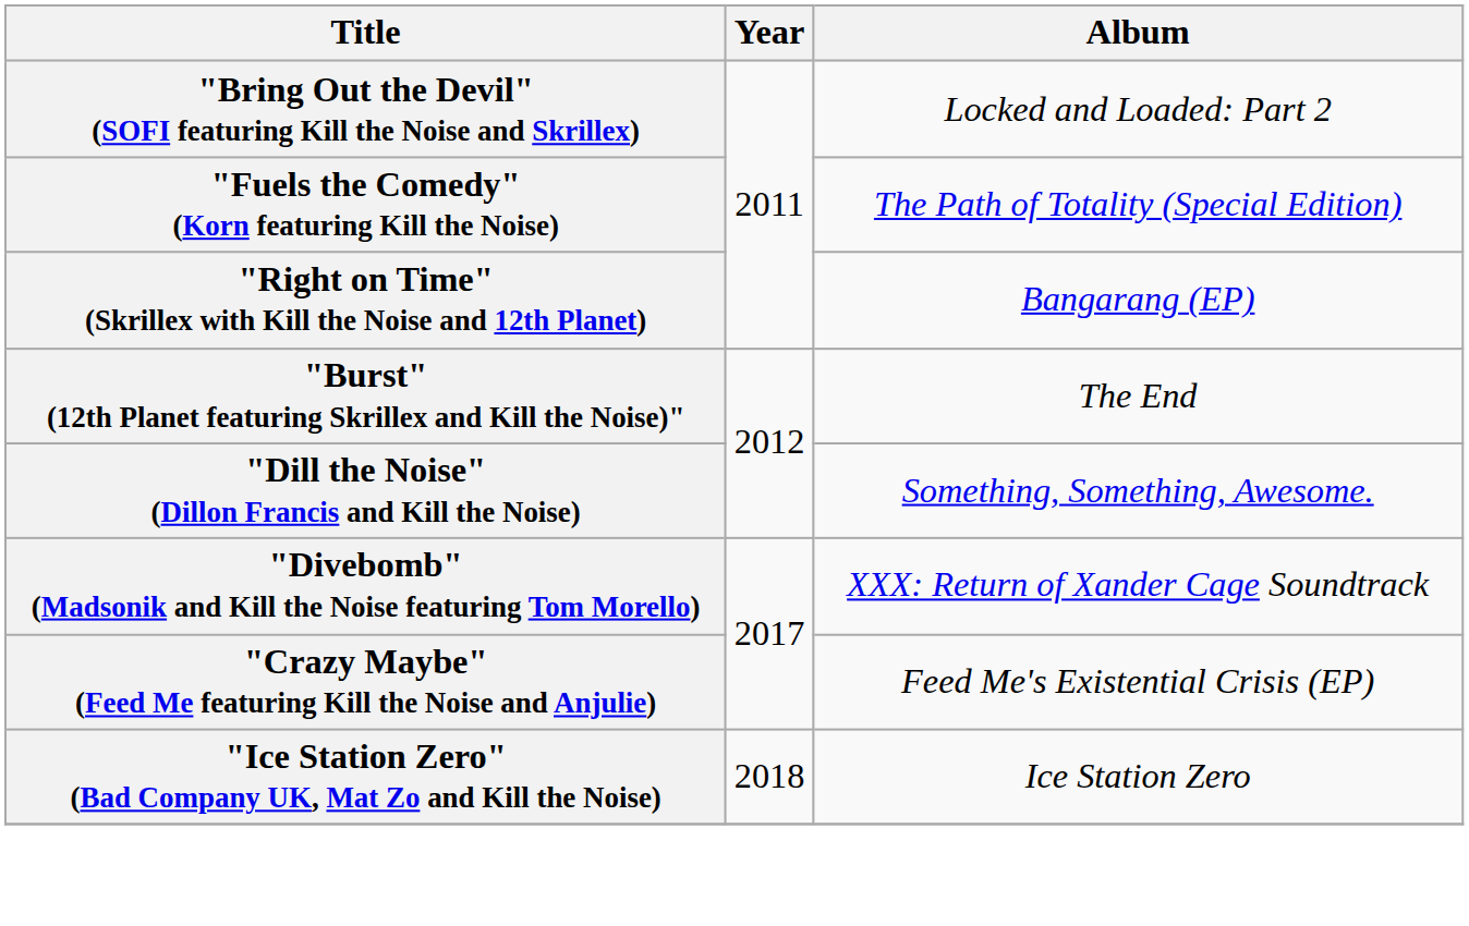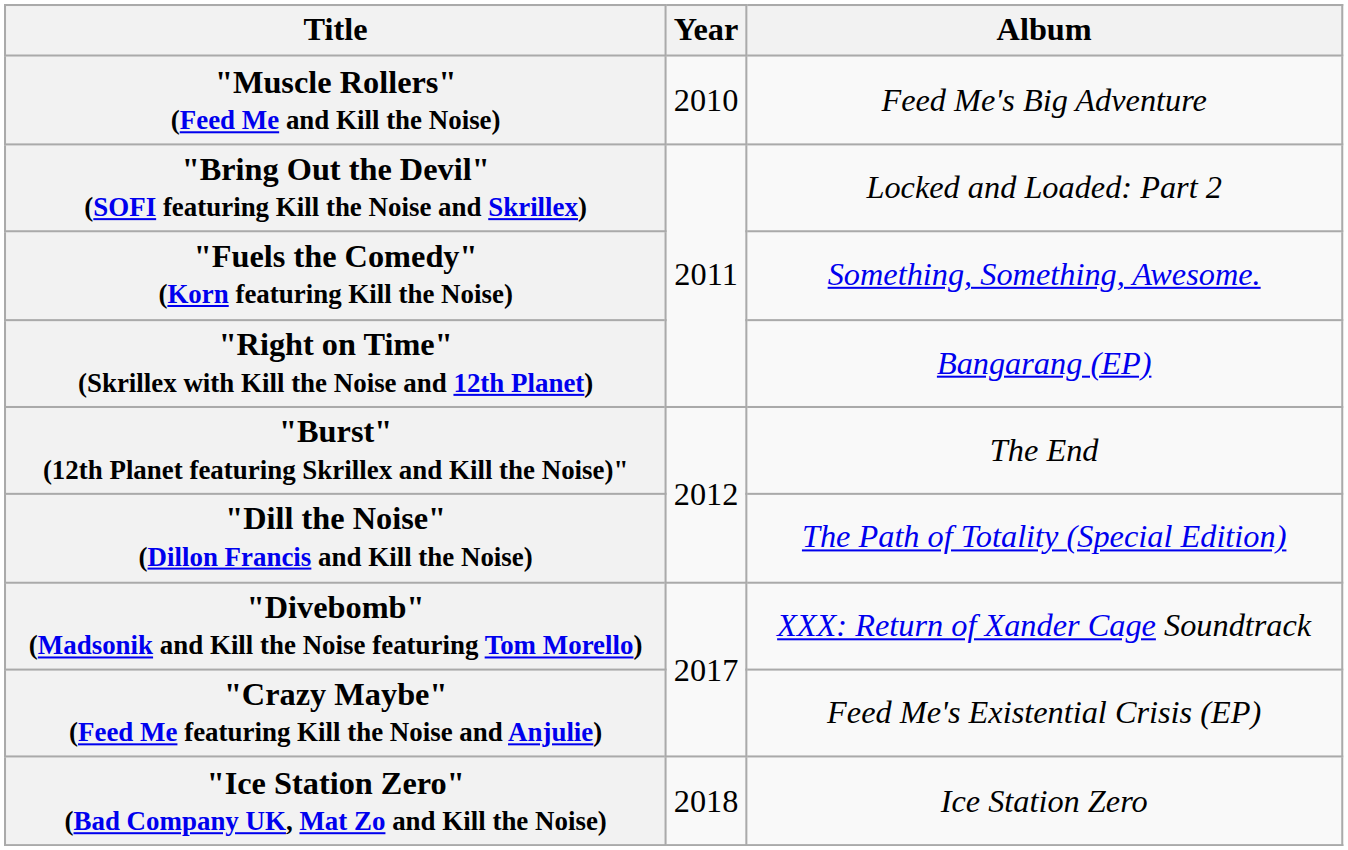 <table class="wikitable plainrowheaders" style="text-align:center;">
 <tr>
 <th scope="col" style="width:20em;">Title</th>
 <th scope="col">Year</th>
 <th scope="col" style="width:18em;">Album</th>
+</tr>
+<tr>
+<th scope="row">"Muscle Rollers"<br><small>(<a href='#'>Feed Me</a> and Kill the Noise)</small></th>
+<td rowspan="1">2010</td>
+<td><em>Feed Me's Big Adventure</em></td>
 </tr>
 <tr>
 <th scope="row">"Bring Out the Devil"<br><small>(<a href='#'>SOFI</a> featuring Kill the Noise and <a href='#'>Skrillex</a>)</small></th>
 <td rowspan="3">2011</td>
 <td><em>Locked and Loaded: Part 2</em></td>
 </tr>
 <tr>
 <th scope="row">"Fuels the Comedy"<br><small>(<a href='#'>Korn</a> featuring Kill the Noise)</small></th>
-<td><em><a href='#'>The Path of Totality (Special Edition)</a></em></td>
+<td><em><a href='#'>Something, Something, Awesome.</a></em></td>
 </tr>
 <tr>
 <th scope="row">"Right on Time"<br><small>(Skrillex with Kill the Noise and <a href='#'>12th Planet</a>)</small></th>
 <td><em><a href='#'>Bangarang (EP)</a></em></td>
 </tr>
 <tr>
 <th scope="row">"Burst"<br><small>(12th Planet featuring Skrillex and Kill the Noise)"</small></th>
 <td rowspan="2">2012</td>
 <td><em>The End</em></td>
 </tr>
 <tr>
 <th scope="row">"Dill the Noise"<br><small>(<a href='#'>Dillon Francis</a> and Kill the Noise)</small></th>
-<td><em><a href='#'>Something, Something, Awesome.</a></em></td>
+<td><em><a href='#'>The Path of Totality (Special Edition)</a></em></td>
 </tr>
 <tr>
 <th scope="row">"Divebomb"<br><small>(<a href='#'>Madsonik</a> and Kill the Noise featuring <a href='#'>Tom Morello</a>)</small></th>
 <td rowspan="2">2017</td>
 <td><em><a href='#'>XXX: Return of Xander Cage</a> Soundtrack</em></td>
 </tr>
 <tr>
 <th scope="row">"Crazy Maybe"<br><small>(<a href='#'>Feed Me</a> featuring Kill the Noise and <a href='#'>Anjulie</a>)</small></th>
 <td><em>Feed Me's Existential Crisis (EP)</em></td>
 </tr>
 <tr>
 <th scope="row">"Ice Station Zero"<br><small>(<a href='#'>Bad Company UK</a>, <a href='#'>Mat Zo</a> and Kill the Noise)</small></th>
 <td rowspan="1">2018</td>
 <td><em>Ice Station Zero</em></td>
 </tr>
 <tr>
 </tr>
 </table>
